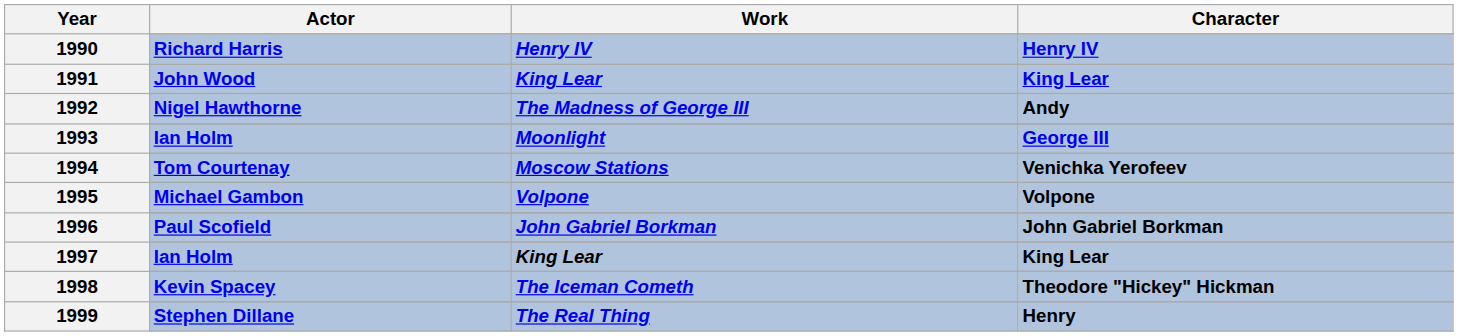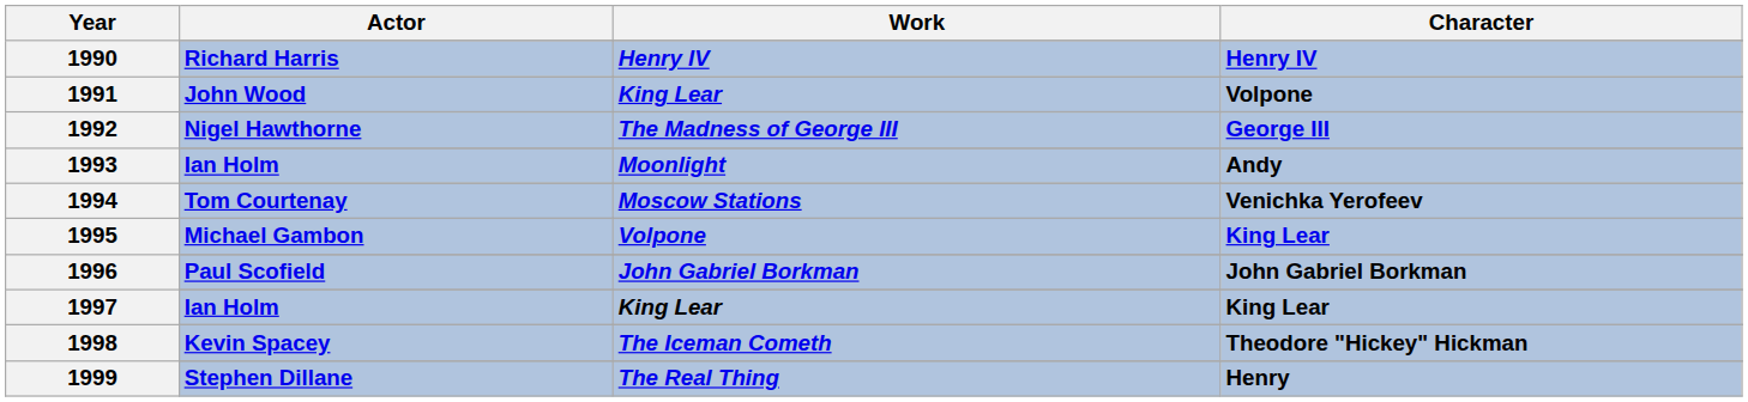 <table class="wikitable" style="width:98%;">
 <tr>
 <th style="width:10%;">Year</th>
 <th style="width:25%;">Actor</th>
 <th style="width:35%;">Work</th>
 <th style="width:30%;">Character</th>
 </tr>
 <tr>
 <th rowspan="2" align="center">1990</th>
 </tr>
 <tr style="background:#B0C4DE">
 <td><strong><a href='#'>Richard Harris</a></strong></td>
 <td><em><a href='#'><strong>Henry IV</strong></a></em></td>
 <td><strong><a href='#'>Henry IV</a></strong></td>
 </tr>
 <tr>
 <th rowspan="2" align="center">1991</th>
 </tr>
 <tr style="background:#B0C4DE">
 <td><a href='#'><strong>John Wood</strong></a></td>
 <td><strong><em><a href='#'>King Lear</a></em></strong></td>
-<td><strong><a href='#'>King Lear</a></strong></td>
+<td><strong>Volpone</strong></td>
 </tr>
 <tr>
 <th rowspan="2" align="center">1992</th>
 </tr>
 <tr style="background:#B0C4DE">
 <td><strong><a href='#'>Nigel Hawthorne</a></strong></td>
 <td><strong><em><a href='#'>The Madness of George III</a></em></strong></td>
-<td><strong>Andy</strong></td>
+<td><strong><a href='#'>George III</a></strong></td>
 </tr>
 <tr>
 <th rowspan="2" align="center">1993</th>
 </tr>
 <tr style="background:#B0C4DE">
 <td><strong><a href='#'>Ian Holm</a></strong></td>
 <td><em><a href='#'><strong>Moonlight</strong></a></em></td>
-<td><strong><a href='#'>George III</a></strong></td>
+<td><strong>Andy</strong></td>
 </tr>
 <tr>
 <th rowspan="2" align="center">1994</th>
 </tr>
 <tr style="background:#B0C4DE">
 <td><strong><a href='#'>Tom Courtenay</a></strong></td>
 <td><strong><em><a href='#'>Moscow Stations</a></em></strong></td>
 <td><strong>Venichka Yerofeev</strong></td>
 </tr>
 <tr>
 <th rowspan="2" align="center">1995</th>
 </tr>
 <tr style="background:#B0C4DE">
 <td><strong><a href='#'>Michael Gambon</a></strong></td>
 <td><strong><em><a href='#'>Volpone</a></em></strong></td>
-<td><strong>Volpone</strong></td>
+<td><strong><a href='#'>King Lear</a></strong></td>
 </tr>
 <tr>
 <th rowspan="2" align="center">1996</th>
 </tr>
 <tr style="background:#B0C4DE">
 <td><strong><a href='#'>Paul Scofield</a></strong></td>
 <td><strong><em><a href='#'>John Gabriel Borkman</a></em></strong></td>
 <td><strong>John Gabriel Borkman</strong></td>
 </tr>
 <tr>
 <th rowspan="2" align="center">1997</th>
 </tr>
 <tr style="background:#B0C4DE">
 <td><strong><a href='#'>Ian Holm</a></strong></td>
 <td><strong><em>King Lear</em></strong></td>
 <td><strong>King Lear</strong></td>
 </tr>
 <tr>
 <th rowspan="2" align="center">1998</th>
 </tr>
 <tr style="background:#B0C4DE">
 <td><strong><a href='#'>Kevin Spacey</a></strong></td>
 <td><strong><em><a href='#'>The Iceman Cometh</a></em></strong></td>
 <td><strong>Theodore "Hickey" Hickman</strong></td>
 </tr>
 <tr>
 <th rowspan="2" align="center">1999</th>
 </tr>
 <tr style="background:#B0C4DE">
 <td><strong><a href='#'>Stephen Dillane</a></strong></td>
 <td><em><a href='#'><strong>The Real Thing</strong></a></em></td>
 <td><strong>Henry</strong></td>
 </tr>
 </table>
